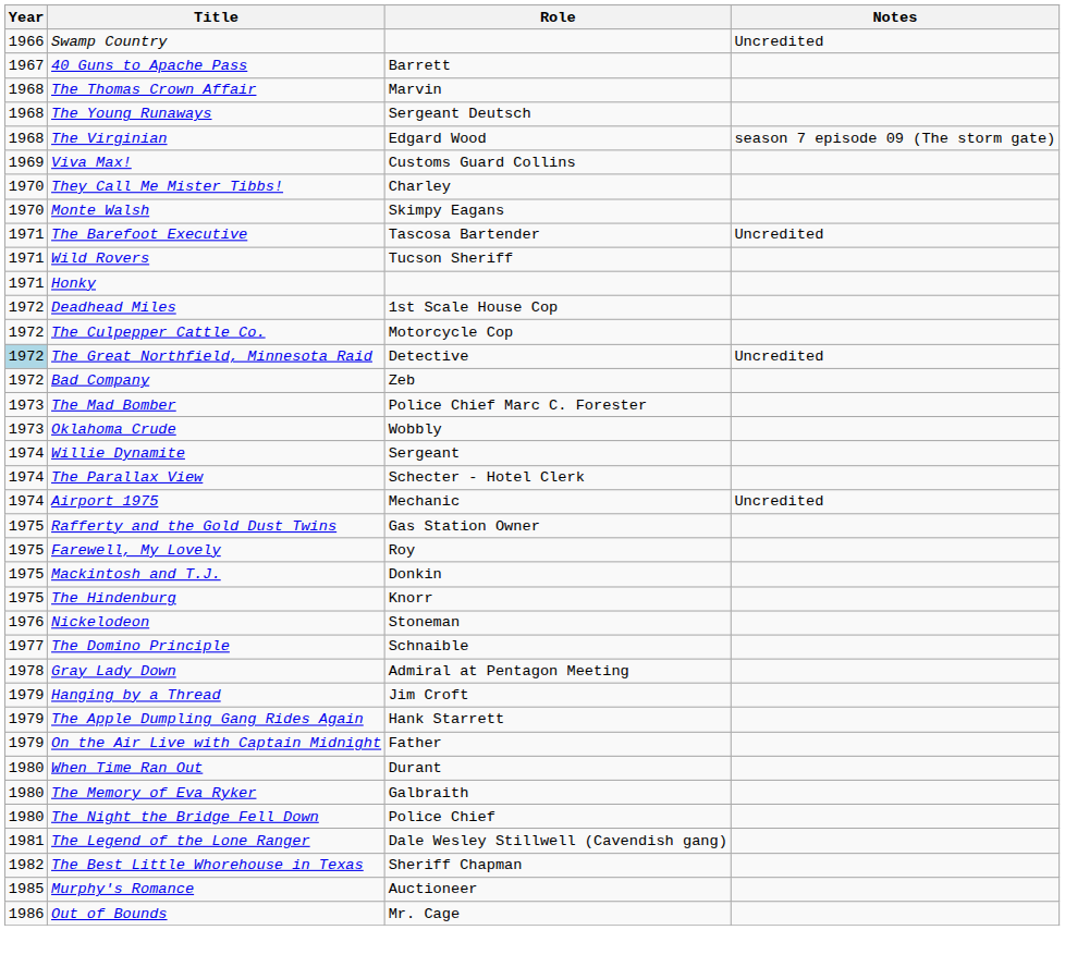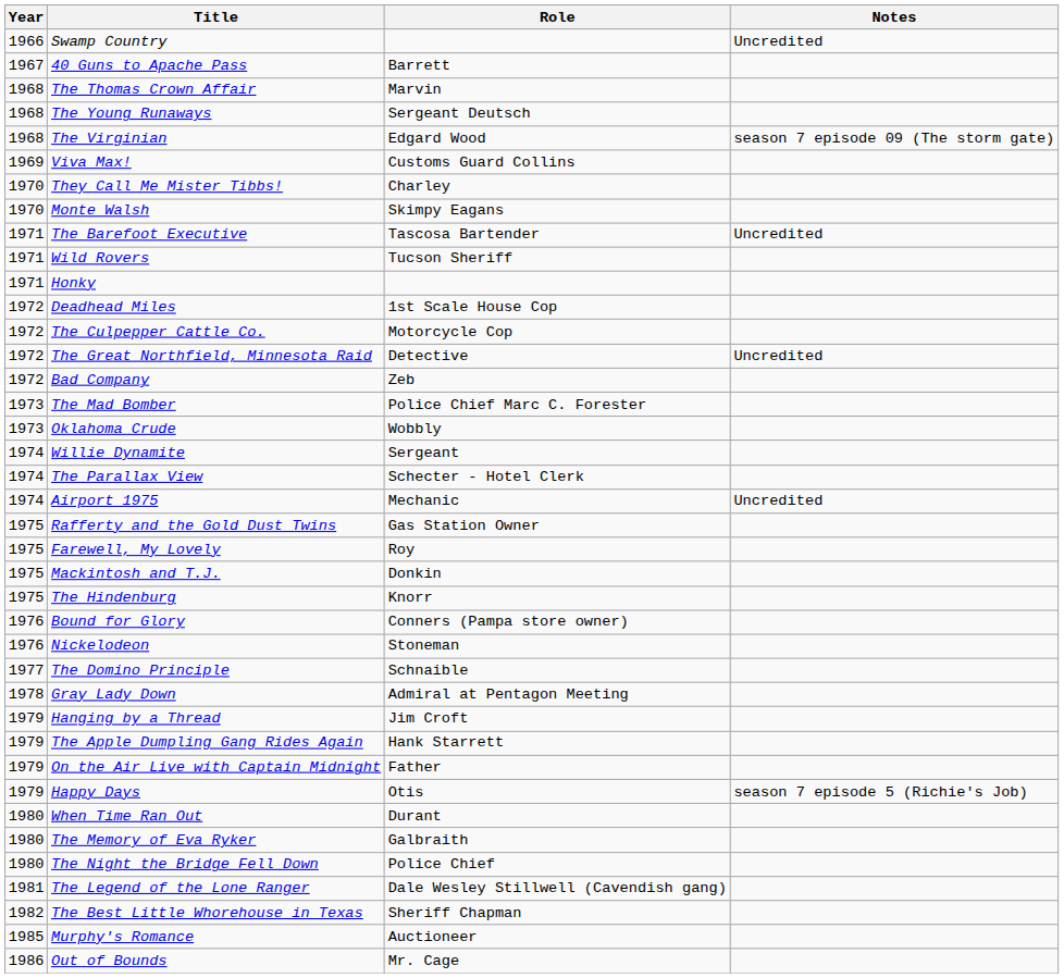 <table class="wikitable">
 <tr>
 <th>Year</th>
 <th>Title</th>
 <th>Role</th>
 <th>Notes</th>
 </tr>
 <tr>
 <td>1966</td>
 <td><em>Swamp Country</em></td>
 <td></td>
 <td>Uncredited</td>
 </tr>
 <tr>
 <td>1967</td>
 <td><em><a href='#'>40 Guns to Apache Pass</a></em></td>
 <td>Barrett</td>
 <td></td>
 </tr>
 <tr>
 <td>1968</td>
 <td><em><a href='#'>The Thomas Crown Affair</a></em></td>
 <td>Marvin</td>
 <td></td>
 </tr>
 <tr>
 <td>1968</td>
 <td><em><a href='#'>The Young Runaways</a></em></td>
 <td>Sergeant Deutsch</td>
 <td></td>
 </tr>
 <tr>
 <td>1968</td>
 <td><em><a href='#'>The Virginian</a></em></td>
 <td>Edgard Wood</td>
 <td>season 7 episode 09 (The storm gate)</td>
 </tr>
 <tr>
 <td>1969</td>
 <td><em><a href='#'>Viva Max!</a></em></td>
 <td>Customs Guard Collins</td>
 <td></td>
 </tr>
 <tr>
 <td>1970</td>
 <td><em><a href='#'>They Call Me Mister Tibbs!</a></em></td>
 <td>Charley</td>
 <td></td>
 </tr>
 <tr>
 <td>1970</td>
 <td><em><a href='#'>Monte Walsh</a></em></td>
 <td>Skimpy Eagans</td>
 <td></td>
 </tr>
 <tr>
 <td>1971</td>
 <td><em><a href='#'>The Barefoot Executive</a></em></td>
 <td>Tascosa Bartender</td>
 <td>Uncredited</td>
 </tr>
 <tr>
 <td>1971</td>
 <td><em><a href='#'>Wild Rovers</a></em></td>
 <td>Tucson Sheriff</td>
 <td></td>
 </tr>
 <tr>
 <td>1971</td>
 <td><em><a href='#'>Honky</a></em></td>
 <td></td>
 <td></td>
 </tr>
 <tr>
 <td>1972</td>
 <td><em><a href='#'>Deadhead Miles</a></em></td>
 <td>1st Scale House Cop</td>
 <td></td>
 </tr>
 <tr>
 <td>1972</td>
 <td><em><a href='#'>The Culpepper Cattle Co.</a></em></td>
 <td>Motorcycle Cop</td>
 <td></td>
 </tr>
 <tr>
-<td style="background: lightblue;">1972</td>
+<td>1972</td>
 <td><em><a href='#'>The Great Northfield, Minnesota Raid</a></em></td>
 <td>Detective</td>
 <td>Uncredited</td>
 </tr>
 <tr>
 <td>1972</td>
 <td><em><a href='#'>Bad Company</a></em></td>
 <td>Zeb</td>
 <td></td>
 </tr>
 <tr>
 <td>1973</td>
 <td><em><a href='#'>The Mad Bomber</a></em></td>
 <td>Police Chief Marc C. Forester</td>
 <td></td>
 </tr>
 <tr>
 <td>1973</td>
 <td><em><a href='#'>Oklahoma Crude</a></em></td>
 <td>Wobbly</td>
 <td></td>
 </tr>
 <tr>
 <td>1974</td>
 <td><em><a href='#'>Willie Dynamite</a></em></td>
 <td>Sergeant</td>
 <td></td>
 </tr>
 <tr>
 <td>1974</td>
 <td><em><a href='#'>The Parallax View</a></em></td>
 <td>Schecter - Hotel Clerk</td>
 <td></td>
 </tr>
 <tr>
 <td>1974</td>
 <td><em><a href='#'>Airport 1975</a></em></td>
 <td>Mechanic</td>
 <td>Uncredited</td>
 </tr>
 <tr>
 <td>1975</td>
 <td><em><a href='#'>Rafferty and the Gold Dust Twins</a></em></td>
 <td>Gas Station Owner</td>
 <td></td>
 </tr>
 <tr>
 <td>1975</td>
 <td><em><a href='#'>Farewell, My Lovely</a></em></td>
 <td>Roy</td>
 <td></td>
 </tr>
 <tr>
 <td>1975</td>
 <td><em><a href='#'>Mackintosh and T.J.</a></em></td>
 <td>Donkin</td>
 <td></td>
 </tr>
 <tr>
 <td>1975</td>
 <td><em><a href='#'>The Hindenburg</a></em></td>
 <td>Knorr</td>
 <td></td>
 </tr>
 <tr>
 <td>1976</td>
+<td><em><a href='#'>Bound for Glory</a></em></td>
+<td>Conners (Pampa store owner)</td>
+<td></td>
+</tr>
+<tr>
+<td>1976</td>
 <td><em><a href='#'>Nickelodeon</a></em></td>
 <td>Stoneman</td>
 <td></td>
 </tr>
 <tr>
 <td>1977</td>
 <td><em><a href='#'>The Domino Principle</a></em></td>
 <td>Schnaible</td>
 <td></td>
 </tr>
 <tr>
 <td>1978</td>
 <td><em><a href='#'>Gray Lady Down</a></em></td>
 <td>Admiral at Pentagon Meeting</td>
 <td></td>
 </tr>
 <tr>
 <td>1979</td>
 <td><em><a href='#'>Hanging by a Thread</a></em></td>
 <td>Jim Croft</td>
 <td></td>
 </tr>
 <tr>
 <td>1979</td>
 <td><em><a href='#'>The Apple Dumpling Gang Rides Again</a></em></td>
 <td>Hank Starrett</td>
 <td></td>
 </tr>
 <tr>
 <td>1979</td>
 <td><em><a href='#'>On the Air Live with Captain Midnight</a></em></td>
 <td>Father</td>
 <td></td>
+</tr>
+<tr>
+<td>1979</td>
+<td><em><a href='#'>Happy Days</a></em></td>
+<td>Otis</td>
+<td>season 7 episode 5 (Richie's Job)</td>
 </tr>
 <tr>
 <td>1980</td>
 <td><em><a href='#'>When Time Ran Out</a></em></td>
 <td>Durant</td>
 <td></td>
 </tr>
 <tr>
 <td>1980</td>
 <td><em><a href='#'>The Memory of Eva Ryker</a></em></td>
 <td>Galbraith</td>
 <td></td>
 </tr>
 <tr>
 <td>1980</td>
 <td><em><a href='#'>The Night the Bridge Fell Down</a></em></td>
 <td>Police Chief</td>
 <td></td>
 </tr>
 <tr>
 <td>1981</td>
 <td><em><a href='#'>The Legend of the Lone Ranger</a></em></td>
 <td>Dale Wesley Stillwell (Cavendish gang)</td>
 <td></td>
 </tr>
 <tr>
 <td>1982</td>
 <td><em><a href='#'>The Best Little Whorehouse in Texas</a></em></td>
 <td>Sheriff Chapman</td>
 <td></td>
 </tr>
 <tr>
 <td>1985</td>
 <td><em><a href='#'>Murphy's Romance</a></em></td>
 <td>Auctioneer</td>
 <td></td>
 </tr>
 <tr>
 <td>1986</td>
 <td><em><a href='#'>Out of Bounds</a></em></td>
 <td>Mr. Cage</td>
 <td></td>
 </tr>
 </table>
